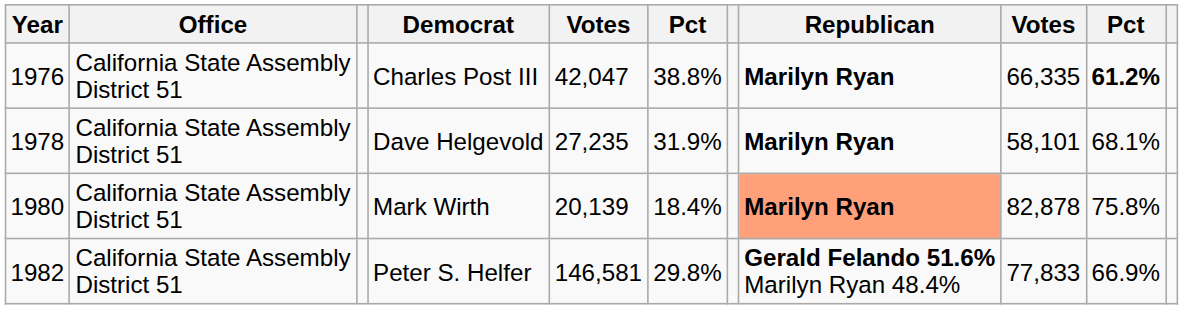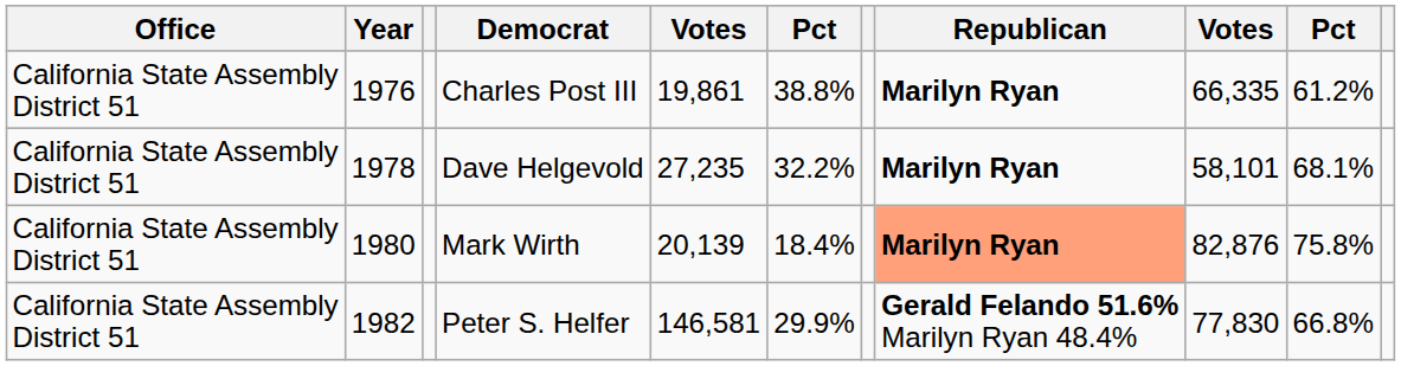 <table class="wikitable" style="margin:0.5em ; font-size:95%">
 <tr>
+<th>Office</th>
 <th>Year</th>
-<th>Office</th>
 <th></th>
 <th>Democrat</th>
 <th>Votes</th>
 <th>Pct</th>
 <th></th>
 <th>Republican</th>
 <th>Votes</th>
 <th>Pct</th>
 <th></th>
 </tr>
 <tr>
+<td>California State Assembly<br> District 51</td>
 <td>1976</td>
-<td>California State Assembly<br> District 51</td>
 <td></td>
 <td>Charles Post III</td>
-<td>42,047</td>
+<td>19,861</td>
 <td>38.8%</td>
 <td></td>
 <td><strong>Marilyn Ryan</strong></td>
 <td>66,335</td>
-<td><strong>61.2%</strong></td>
+<td>61.2%</td>
 <td></td>
 </tr>
 <tr>
+<td>California State Assembly<br> District 51</td>
 <td>1978</td>
-<td>California State Assembly<br> District 51</td>
 <td></td>
 <td>Dave Helgevold</td>
 <td>27,235</td>
-<td>31.9%</td>
+<td>32.2%</td>
 <td></td>
 <td><strong>Marilyn Ryan</strong></td>
 <td>58,101</td>
 <td>68.1%</td>
 <td></td>
 </tr>
 <tr>
+<td>California State Assembly<br> District 51</td>
 <td>1980</td>
-<td>California State Assembly<br> District 51</td>
 <td></td>
 <td>Mark Wirth</td>
 <td>20,139</td>
 <td>18.4%</td>
 <td></td>
 <td style="background: lightsalmon;"><strong>Marilyn Ryan</strong></td>
-<td>82,878</td>
+<td>82,876</td>
 <td>75.8%</td>
 <td></td>
 </tr>
 <tr>
+<td>California State Assembly<br> District 51</td>
 <td>1982</td>
-<td>California State Assembly<br> District 51</td>
 <td></td>
 <td>Peter S. Helfer</td>
 <td>146,581</td>
-<td>29.8%</td>
+<td>29.9%</td>
 <td></td>
 <td><strong>Gerald Felando 51.6%</strong><br>Marilyn Ryan 48.4%</td>
-<td>77,833</td>
-<td>66.9%</td>
+<td>77,830</td>
+<td>66.8%</td>
 <td></td>
 </tr>
 </table>
